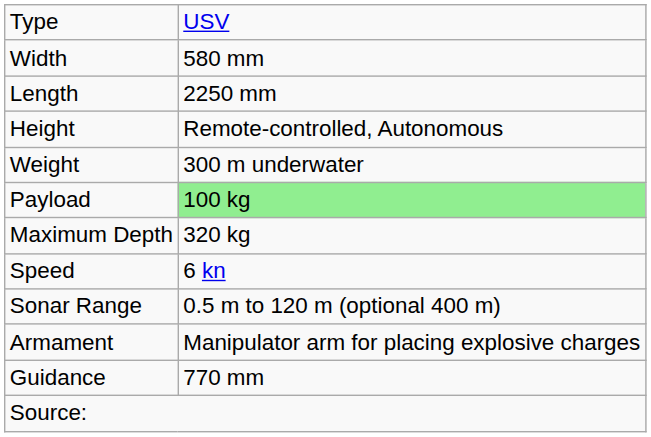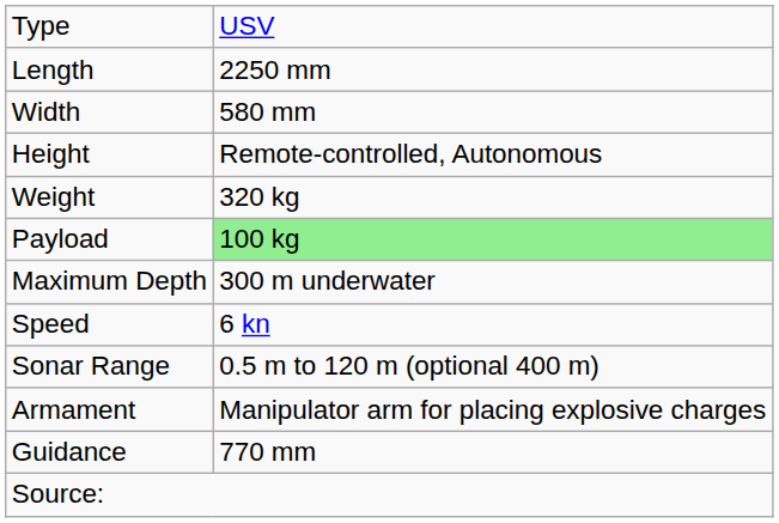 <table class="wikitable">
 <tr>
 <td>Type</td>
 <td><a href='#'>USV</a></td>
 </tr>
 <tr>
+<td>Length</td>
+<td>2250 mm</td>
+</tr>
+<tr>
 <td>Width</td>
 <td>580 mm</td>
-</tr>
-<tr>
-<td>Length</td>
-<td>2250 mm</td>
 </tr>
 <tr>
 <td>Height</td>
 <td>Remote-controlled, Autonomous</td>
 </tr>
 <tr>
 <td>Weight</td>
-<td>300 m underwater</td>
+<td>320 kg</td>
 </tr>
 <tr>
 <td>Payload</td>
 <td style="background: lightgreen;">100 kg</td>
 </tr>
 <tr>
 <td>Maximum Depth</td>
-<td>320 kg</td>
+<td>300 m underwater</td>
 </tr>
 <tr>
 <td>Speed</td>
 <td>6 <a href='#'>kn</a></td>
 </tr>
 <tr>
 <td>Sonar Range</td>
 <td>0.5 m to 120 m (optional 400 m)</td>
 </tr>
 <tr>
 <td>Armament</td>
 <td>Manipulator arm for placing explosive charges</td>
 </tr>
 <tr>
 <td>Guidance</td>
 <td>770 mm</td>
 </tr>
 <tr>
 <td colspan="2">Source: </td>
 </tr>
 </table>
